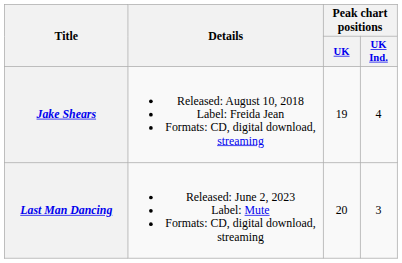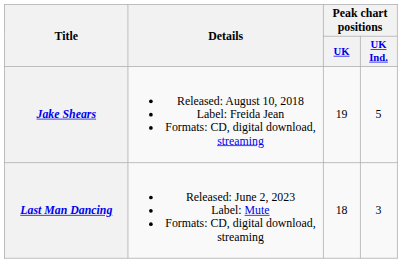 <table class="wikitable plainrowheaders" style="text-align:center;">
 <tr>
 <th scope="col" rowspan="2" style="width:10em;">Title</th>
 <th scope="col" rowspan="2" style="width:16em;">Details</th>
 <th scope="col" colspan="2">Peak chart positions</th>
 </tr>
 <tr>
 <th scope="col" style="width:3em; font-size:90%"><a href='#'>UK</a><br></th>
 <th scope="col" style="width:3em; font-size:90%"><a href='#'>UK<br>Ind.</a><br></th>
 </tr>
 <tr>
 <th scope="row"><em><a href='#'>Jake Shears</a></em></th>
 <td><br><ul><li>Released: August 10, 2018</li><li>Label: Freida Jean</li><li>Formats: CD, digital download, <a href='#'>streaming</a></li></ul></td>
 <td>19</td>
-<td>4</td>
+<td>5</td>
 </tr>
 <tr>
 <th scope="row"><em><a href='#'>Last Man Dancing</a></em></th>
 <td><br><ul><li>Released: June 2, 2023</li><li>Label: <a href='#'>Mute</a></li><li>Formats: CD, digital download, streaming</li></ul></td>
-<td>20</td>
+<td>18</td>
 <td>3</td>
 </tr>
 </table>
